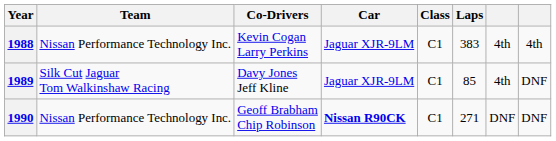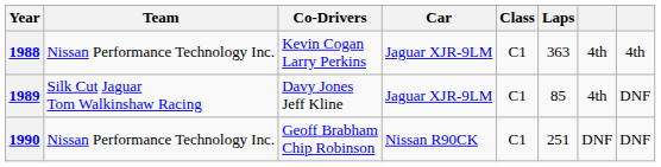 <table class="wikitable" style="text-align:center; font-size:90%">
 <tr>
 <th>Year</th>
 <th>Team</th>
 <th>Co-Drivers</th>
 <th>Car</th>
 <th>Class</th>
 <th>Laps</th>
 <th></th>
 <th></th>
 </tr>
 <tr>
 <th><a href='#'>1988</a></th>
 <td align="left" nowrap> <a href='#'>Nissan</a> Performance Technology Inc.</td>
 <td align="left" nowrap> <a href='#'>Kevin Cogan</a><br> <a href='#'>Larry Perkins</a></td>
 <td align="left" nowrap><a href='#'>Jaguar XJR-9LM</a></td>
 <td>C1</td>
-<td>383</td>
+<td>363</td>
 <td>4th</td>
 <td>4th</td>
 </tr>
 <tr>
 <th><a href='#'>1989</a></th>
 <td align="left" nowrap> <a href='#'>Silk Cut</a> <a href='#'>Jaguar</a><br> <a href='#'>Tom Walkinshaw Racing</a></td>
 <td align="left" nowrap> <a href='#'>Davy Jones</a><br> Jeff Kline</td>
 <td align="left" nowrap><a href='#'>Jaguar XJR-9LM</a></td>
 <td>C1</td>
 <td>85</td>
 <td>4th</td>
 <td>DNF</td>
 </tr>
 <tr>
 <th><a href='#'>1990</a></th>
 <td align="left" nowrap> <a href='#'>Nissan</a> Performance Technology Inc.</td>
 <td align="left" nowrap> <a href='#'>Geoff Brabham</a><br> <a href='#'>Chip Robinson</a></td>
-<td align="left" nowrap><strong><a href='#'>Nissan R90CK</a></strong></td>
+<td align="left" nowrap><a href='#'>Nissan R90CK</a></td>
 <td>C1</td>
-<td>271</td>
+<td>251</td>
 <td>DNF</td>
 <td>DNF</td>
 </tr>
 </table>
